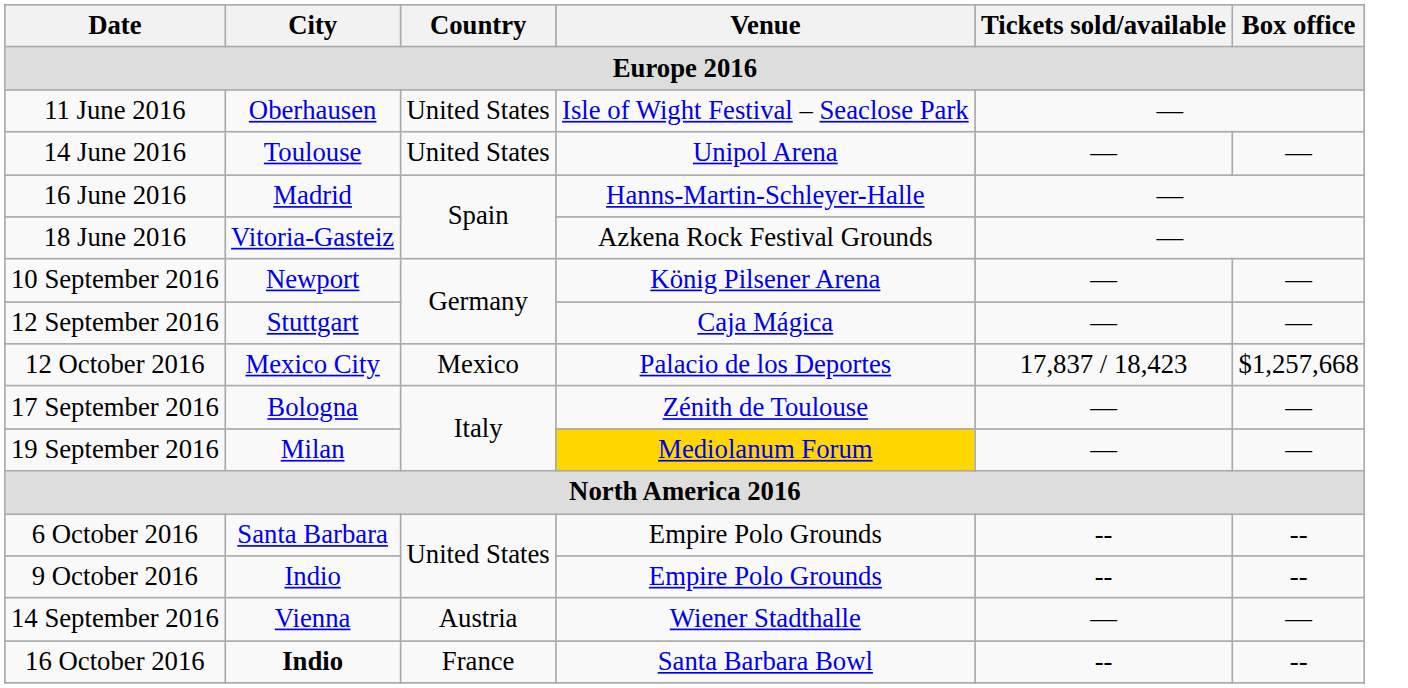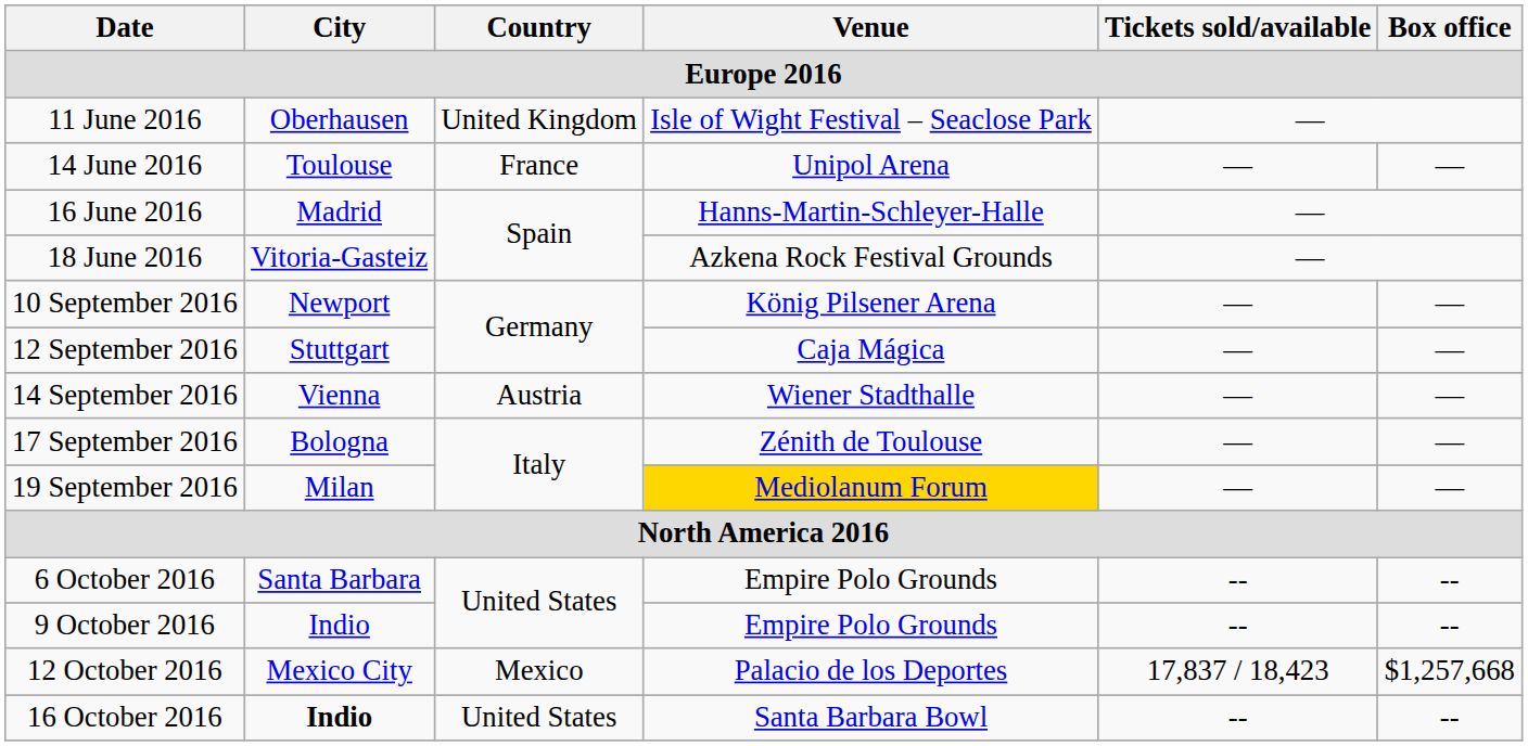 <table class="wikitable" style="text-align:center;">
 <tr>
 <th>Date</th>
 <th>City</th>
 <th>Country</th>
 <th>Venue</th>
 <th>Tickets sold/available</th>
 <th>Box office</th>
 </tr>
 <tr>
 <td colspan="6" style="background:#ddd;"><strong>Europe 2016</strong></td>
 </tr>
 <tr>
 <td>11 June 2016</td>
 <td><a href='#'>Oberhausen</a></td>
-<td>United States</td>
+<td>United Kingdom</td>
 <td><a href='#'>Isle of Wight Festival</a> – <a href='#'>Seaclose Park</a></td>
 <td colspan="2">—</td>
 </tr>
 <tr>
 <td>14 June 2016</td>
 <td><a href='#'>Toulouse</a></td>
-<td>United States</td>
+<td>France</td>
 <td><a href='#'>Unipol Arena</a></td>
 <td>—</td>
 <td>—</td>
 </tr>
 <tr>
 <td>16 June 2016</td>
 <td><a href='#'>Madrid</a></td>
 <td rowspan="2">Spain</td>
 <td><a href='#'>Hanns-Martin-Schleyer-Halle</a></td>
 <td colspan="2">—</td>
 </tr>
 <tr>
 <td>18 June 2016</td>
 <td><a href='#'>Vitoria-Gasteiz</a></td>
 <td>Azkena Rock Festival Grounds</td>
 <td colspan="2">—</td>
 </tr>
 <tr>
 <td>10 September 2016</td>
 <td><a href='#'>Newport</a></td>
 <td rowspan="2">Germany</td>
 <td><a href='#'>König Pilsener Arena</a></td>
 <td>—</td>
 <td>—</td>
 </tr>
 <tr>
 <td>12 September 2016</td>
 <td><a href='#'>Stuttgart</a></td>
 <td><a href='#'>Caja Mágica</a></td>
 <td>—</td>
 <td>—</td>
 </tr>
 <tr>
-<td>12 October 2016</td>
-<td><a href='#'>Mexico City</a></td>
-<td>Mexico</td>
-<td><a href='#'>Palacio de los Deportes</a></td>
-<td>17,837 / 18,423</td>
-<td>$1,257,668</td>
+<td>14 September 2016</td>
+<td><a href='#'>Vienna</a></td>
+<td>Austria</td>
+<td><a href='#'>Wiener Stadthalle</a></td>
+<td>—</td>
+<td>—</td>
 </tr>
 <tr>
 <td>17 September 2016</td>
 <td><a href='#'>Bologna</a></td>
 <td rowspan="2">Italy</td>
 <td><a href='#'>Zénith de Toulouse</a></td>
 <td>—</td>
 <td>—</td>
 </tr>
 <tr>
 <td>19 September 2016</td>
 <td><a href='#'>Milan</a></td>
 <td style="background: gold;"><a href='#'>Mediolanum Forum</a></td>
 <td>—</td>
 <td>—</td>
 </tr>
 <tr>
 <td colspan="6" style="background:#ddd;"><strong>North America 2016</strong></td>
 </tr>
 <tr>
 <td>6 October 2016</td>
 <td><a href='#'>Santa Barbara</a></td>
 <td rowspan="2">United States</td>
 <td>Empire Polo Grounds</td>
 <td>--</td>
 <td>--</td>
 </tr>
 <tr>
 <td>9 October 2016</td>
 <td><a href='#'>Indio</a></td>
 <td><a href='#'>Empire Polo Grounds</a></td>
 <td>--</td>
 <td>--</td>
 </tr>
 <tr>
-<td>14 September 2016</td>
-<td><a href='#'>Vienna</a></td>
-<td>Austria</td>
-<td><a href='#'>Wiener Stadthalle</a></td>
-<td>—</td>
-<td>—</td>
+<td>12 October 2016</td>
+<td><a href='#'>Mexico City</a></td>
+<td>Mexico</td>
+<td><a href='#'>Palacio de los Deportes</a></td>
+<td>17,837 / 18,423</td>
+<td>$1,257,668</td>
 </tr>
 <tr>
 <td>16 October 2016</td>
 <td><strong>Indio</strong></td>
-<td>France</td>
+<td>United States</td>
 <td><a href='#'>Santa Barbara Bowl</a></td>
 <td>--</td>
 <td>--</td>
 </tr>
 </table>
